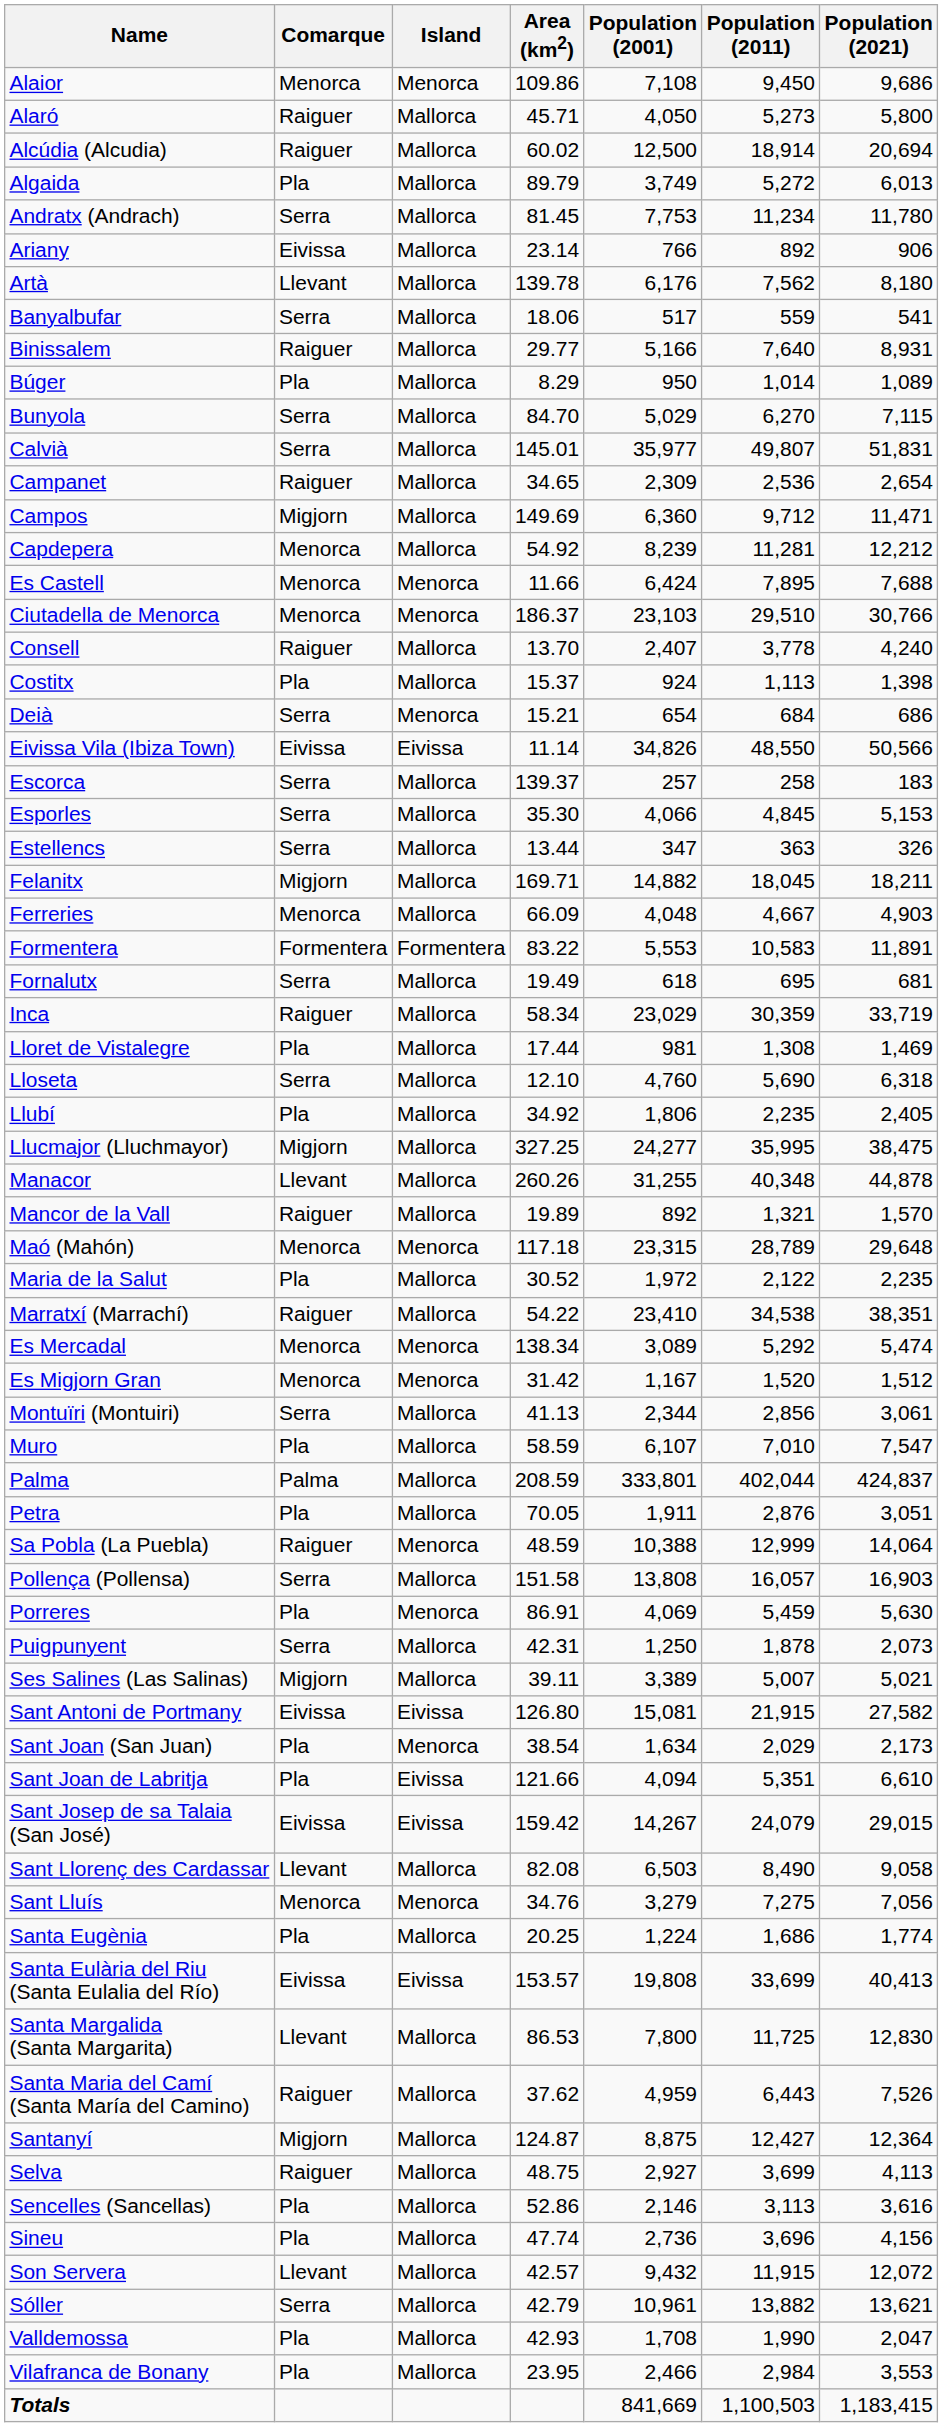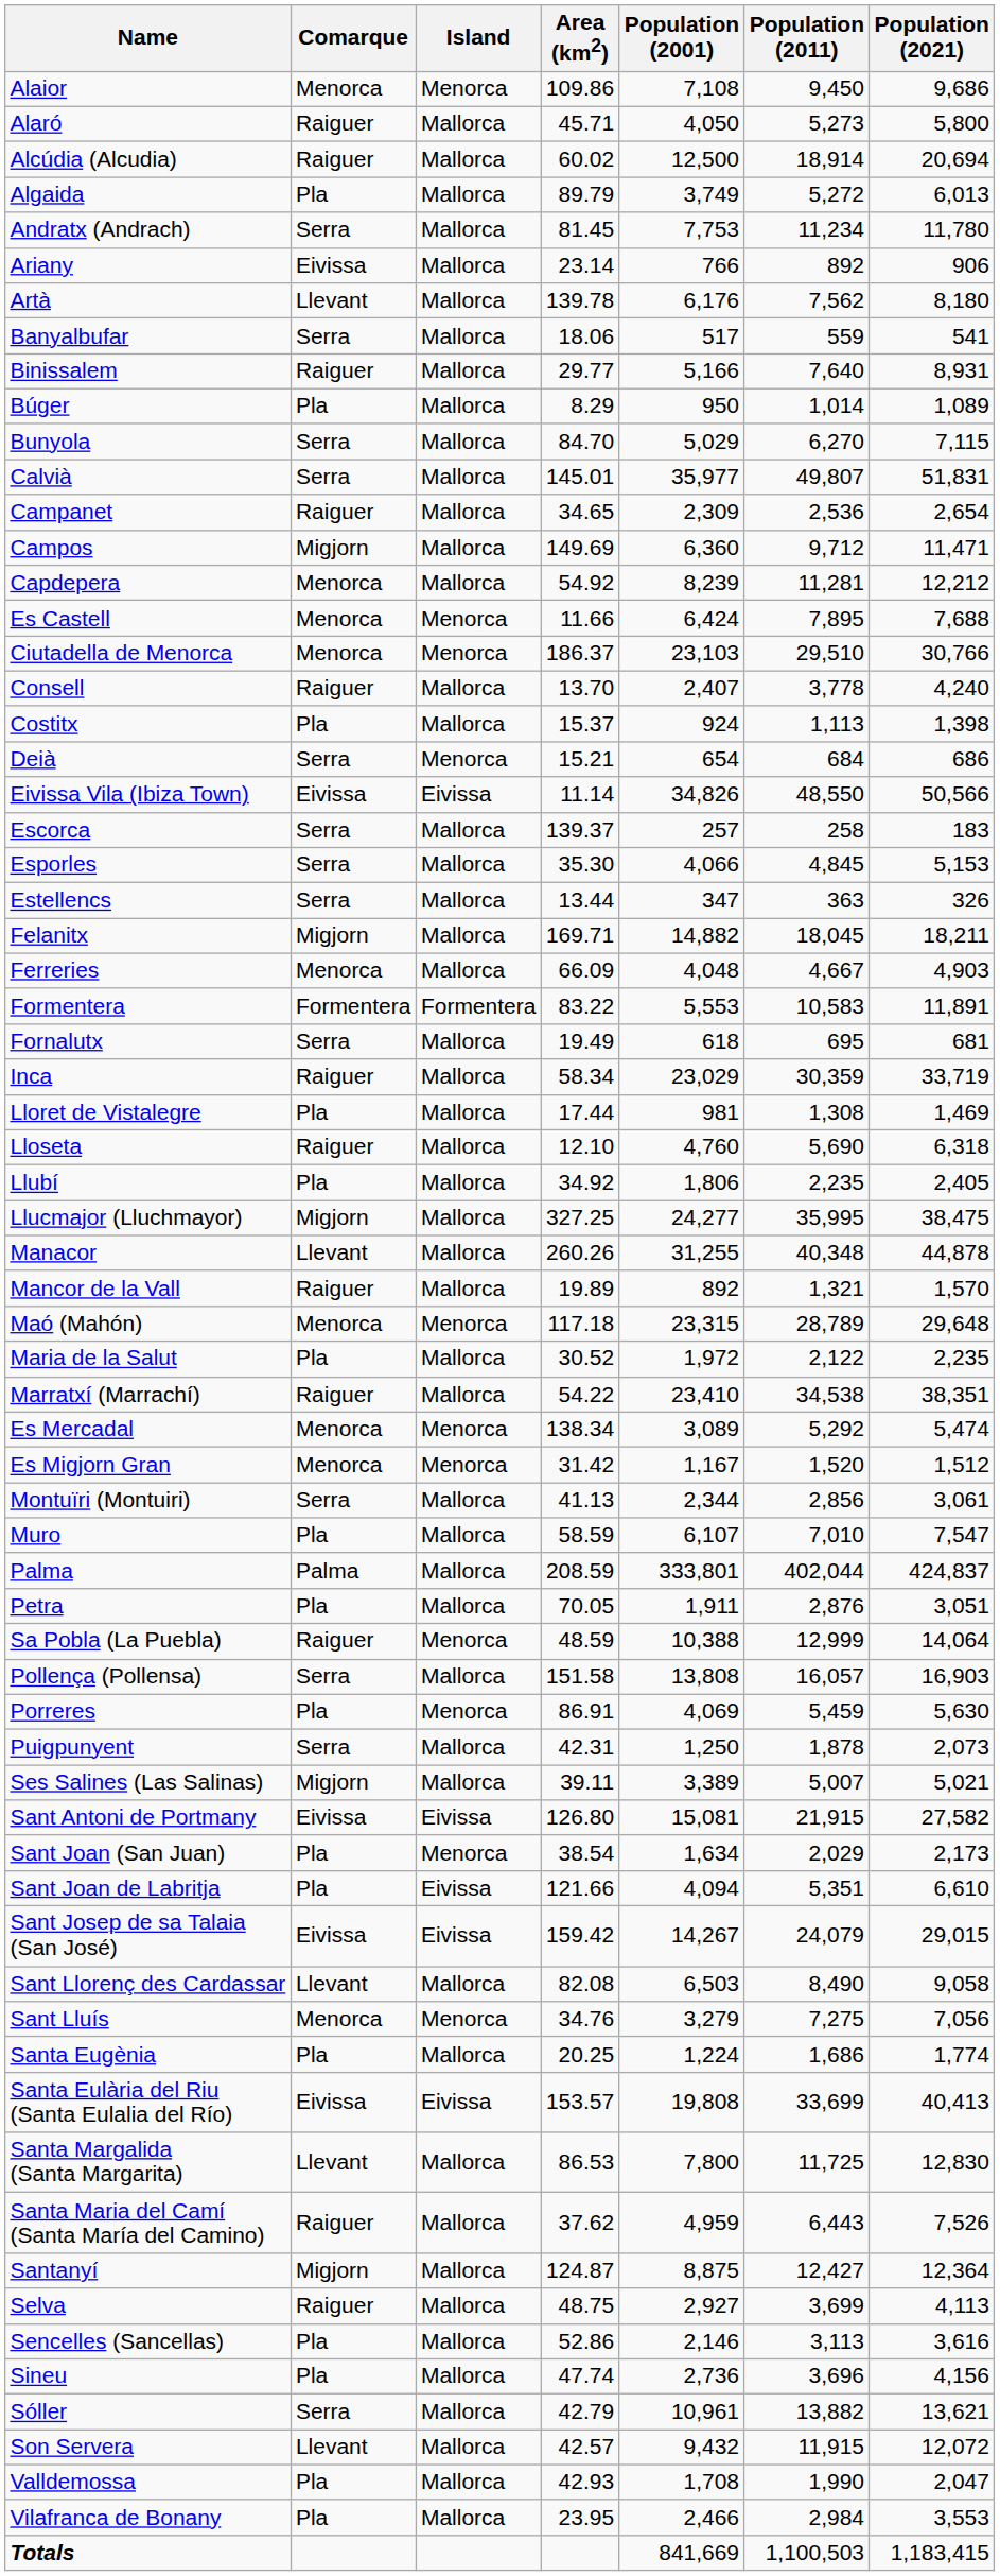 <table class="wikitable sortable">
 <tr>
 <th>Name</th>
 <th>Comarque</th>
 <th>Island</th>
 <th>Area<br>(km<sup>2</sup>)</th>
 <th>Population<br>(2001)</th>
 <th>Population<br>(2011)</th>
 <th>Population<br>(2021)</th>
 </tr>
 <tr>
 <td><a href='#'>Alaior</a></td>
 <td>Menorca</td>
 <td>Menorca</td>
 <td align="right">109.86</td>
 <td align="right">7,108</td>
 <td align="right">9,450</td>
 <td align="right">9,686</td>
 </tr>
 <tr>
 <td><a href='#'>Alaró</a></td>
 <td>Raiguer</td>
 <td>Mallorca</td>
 <td align="right">45.71</td>
 <td align="right">4,050</td>
 <td align="right">5,273</td>
 <td align="right">5,800</td>
 </tr>
 <tr>
 <td><a href='#'>Alcúdia</a> (Alcudia)</td>
 <td>Raiguer</td>
 <td>Mallorca</td>
 <td align="right">60.02</td>
 <td align="right">12,500</td>
 <td align="right">18,914</td>
 <td align="right">20,694</td>
 </tr>
 <tr>
 <td><a href='#'>Algaida</a></td>
 <td>Pla</td>
 <td>Mallorca</td>
 <td align="right">89.79</td>
 <td align="right">3,749</td>
 <td align="right">5,272</td>
 <td align="right">6,013</td>
 </tr>
 <tr>
 <td><a href='#'>Andratx</a> (Andrach)</td>
 <td>Serra</td>
 <td>Mallorca</td>
 <td align="right">81.45</td>
 <td align="right">7,753</td>
 <td align="right">11,234</td>
 <td align="right">11,780</td>
 </tr>
 <tr>
 <td><a href='#'>Ariany</a></td>
 <td>Eivissa</td>
 <td>Mallorca</td>
 <td align="right">23.14</td>
 <td align="right">766</td>
 <td align="right">892</td>
 <td align="right">906</td>
 </tr>
 <tr>
 <td><a href='#'>Artà</a></td>
 <td>Llevant</td>
 <td>Mallorca</td>
 <td align="right">139.78</td>
 <td align="right">6,176</td>
 <td align="right">7,562</td>
 <td align="right">8,180</td>
 </tr>
 <tr>
 <td><a href='#'>Banyalbufar</a></td>
 <td>Serra</td>
 <td>Mallorca</td>
 <td align="right">18.06</td>
 <td align="right">517</td>
 <td align="right">559</td>
 <td align="right">541</td>
 </tr>
 <tr>
 <td><a href='#'>Binissalem</a></td>
 <td>Raiguer</td>
 <td>Mallorca</td>
 <td align="right">29.77</td>
 <td align="right">5,166</td>
 <td align="right">7,640</td>
 <td align="right">8,931</td>
 </tr>
 <tr>
 <td><a href='#'>Búger</a></td>
 <td>Pla</td>
 <td>Mallorca</td>
 <td align="right">8.29</td>
 <td align="right">950</td>
 <td align="right">1,014</td>
 <td align="right">1,089</td>
 </tr>
 <tr>
 <td><a href='#'>Bunyola</a></td>
 <td>Serra</td>
 <td>Mallorca</td>
 <td align="right">84.70</td>
 <td align="right">5,029</td>
 <td align="right">6,270</td>
 <td align="right">7,115</td>
 </tr>
 <tr>
 <td><a href='#'>Calvià</a></td>
 <td>Serra</td>
 <td>Mallorca</td>
 <td align="right">145.01</td>
 <td align="right">35,977</td>
 <td align="right">49,807</td>
 <td align="right">51,831</td>
 </tr>
 <tr>
 <td><a href='#'>Campanet</a></td>
 <td>Raiguer</td>
 <td>Mallorca</td>
 <td align="right">34.65</td>
 <td align="right">2,309</td>
 <td align="right">2,536</td>
 <td align="right">2,654</td>
 </tr>
 <tr>
 <td><a href='#'>Campos</a></td>
 <td>Migjorn</td>
 <td>Mallorca</td>
 <td align="right">149.69</td>
 <td align="right">6,360</td>
 <td align="right">9,712</td>
 <td align="right">11,471</td>
 </tr>
 <tr>
 <td><a href='#'>Capdepera</a></td>
 <td>Menorca</td>
 <td>Mallorca</td>
 <td align="right">54.92</td>
 <td align="right">8,239</td>
 <td align="right">11,281</td>
 <td align="right">12,212</td>
 </tr>
 <tr>
 <td><a href='#'>Es Castell</a></td>
 <td>Menorca</td>
 <td>Menorca</td>
 <td align="right">11.66</td>
 <td align="right">6,424</td>
 <td align="right">7,895</td>
 <td align="right">7,688</td>
 </tr>
 <tr>
 <td><a href='#'>Ciutadella de Menorca</a></td>
 <td>Menorca</td>
 <td>Menorca</td>
 <td align="right">186.37</td>
 <td align="right">23,103</td>
 <td align="right">29,510</td>
 <td align="right">30,766</td>
 </tr>
 <tr>
 <td><a href='#'>Consell</a></td>
 <td>Raiguer</td>
 <td>Mallorca</td>
 <td align="right">13.70</td>
 <td align="right">2,407</td>
 <td align="right">3,778</td>
 <td align="right">4,240</td>
 </tr>
 <tr>
 <td><a href='#'>Costitx</a></td>
 <td>Pla</td>
 <td>Mallorca</td>
 <td align="right">15.37</td>
 <td align="right">924</td>
 <td align="right">1,113</td>
 <td align="right">1,398</td>
 </tr>
 <tr>
 <td><a href='#'>Deià</a></td>
 <td>Serra</td>
 <td>Menorca</td>
 <td align="right">15.21</td>
 <td align="right">654</td>
 <td align="right">684</td>
 <td align="right">686</td>
 </tr>
 <tr>
 <td><a href='#'>Eivissa Vila (Ibiza Town)</a></td>
 <td>Eivissa</td>
 <td>Eivissa</td>
 <td align="right">11.14</td>
 <td align="right">34,826</td>
 <td align="right">48,550</td>
 <td align="right">50,566</td>
 </tr>
 <tr>
 <td><a href='#'>Escorca</a></td>
 <td>Serra</td>
 <td>Mallorca</td>
 <td align="right">139.37</td>
 <td align="right">257</td>
 <td align="right">258</td>
 <td align="right">183</td>
 </tr>
 <tr>
 <td><a href='#'>Esporles</a></td>
 <td>Serra</td>
 <td>Mallorca</td>
 <td align="right">35.30</td>
 <td align="right">4,066</td>
 <td align="right">4,845</td>
 <td align="right">5,153</td>
 </tr>
 <tr>
 <td><a href='#'>Estellencs</a></td>
 <td>Serra</td>
 <td>Mallorca</td>
 <td align="right">13.44</td>
 <td align="right">347</td>
 <td align="right">363</td>
 <td align="right">326</td>
 </tr>
 <tr>
 <td><a href='#'>Felanitx</a></td>
 <td>Migjorn</td>
 <td>Mallorca</td>
 <td align="right">169.71</td>
 <td align="right">14,882</td>
 <td align="right">18,045</td>
 <td align="right">18,211</td>
 </tr>
 <tr>
 <td><a href='#'>Ferreries</a></td>
 <td>Menorca</td>
 <td>Mallorca</td>
 <td align="right">66.09</td>
 <td align="right">4,048</td>
 <td align="right">4,667</td>
 <td align="right">4,903</td>
 </tr>
 <tr>
 <td><a href='#'>Formentera</a></td>
 <td>Formentera</td>
 <td>Formentera</td>
 <td align="right">83.22</td>
 <td align="right">5,553</td>
 <td align="right">10,583</td>
 <td align="right">11,891</td>
 </tr>
 <tr>
 <td><a href='#'>Fornalutx</a></td>
 <td>Serra</td>
 <td>Mallorca</td>
 <td align="right">19.49</td>
 <td align="right">618</td>
 <td align="right">695</td>
 <td align="right">681</td>
 </tr>
 <tr>
 <td><a href='#'>Inca</a></td>
 <td>Raiguer</td>
 <td>Mallorca</td>
 <td align="right">58.34</td>
 <td align="right">23,029</td>
 <td align="right">30,359</td>
 <td align="right">33,719</td>
 </tr>
 <tr>
 <td><a href='#'>Lloret de Vistalegre</a></td>
 <td>Pla</td>
 <td>Mallorca</td>
 <td align="right">17.44</td>
 <td align="right">981</td>
 <td align="right">1,308</td>
 <td align="right">1,469</td>
 </tr>
 <tr>
 <td><a href='#'>Lloseta</a></td>
-<td>Serra</td>
+<td>Raiguer</td>
 <td>Mallorca</td>
 <td align="right">12.10</td>
 <td align="right">4,760</td>
 <td align="right">5,690</td>
 <td align="right">6,318</td>
 </tr>
 <tr>
 <td><a href='#'>Llubí</a></td>
 <td>Pla</td>
 <td>Mallorca</td>
 <td align="right">34.92</td>
 <td align="right">1,806</td>
 <td align="right">2,235</td>
 <td align="right">2,405</td>
 </tr>
 <tr>
 <td><a href='#'>Llucmajor</a> (Lluchmayor)</td>
 <td>Migjorn</td>
 <td>Mallorca</td>
 <td align="right">327.25</td>
 <td align="right">24,277</td>
 <td align="right">35,995</td>
 <td align="right">38,475</td>
 </tr>
 <tr>
 <td><a href='#'>Manacor</a></td>
 <td>Llevant</td>
 <td>Mallorca</td>
 <td align="right">260.26</td>
 <td align="right">31,255</td>
 <td align="right">40,348</td>
 <td align="right">44,878</td>
 </tr>
 <tr>
 <td><a href='#'>Mancor de la Vall</a></td>
 <td>Raiguer</td>
 <td>Mallorca</td>
 <td align="right">19.89</td>
 <td align="right">892</td>
 <td align="right">1,321</td>
 <td align="right">1,570</td>
 </tr>
 <tr>
 <td><a href='#'>Maó</a> (Mahón)</td>
 <td>Menorca</td>
 <td>Menorca</td>
 <td align="right">117.18</td>
 <td align="right">23,315</td>
 <td align="right">28,789</td>
 <td align="right">29,648</td>
 </tr>
 <tr>
 <td><a href='#'>Maria de la Salut</a></td>
 <td>Pla</td>
 <td>Mallorca</td>
 <td align="right">30.52</td>
 <td align="right">1,972</td>
 <td align="right">2,122</td>
 <td align="right">2,235</td>
 </tr>
 <tr>
 <td><a href='#'>Marratxí</a> (Marrachí)</td>
 <td>Raiguer</td>
 <td>Mallorca</td>
 <td align="right">54.22</td>
 <td align="right">23,410</td>
 <td align="right">34,538</td>
 <td align="right">38,351</td>
 </tr>
 <tr>
 <td><a href='#'>Es Mercadal</a></td>
 <td>Menorca</td>
 <td>Menorca</td>
 <td align="right">138.34</td>
 <td align="right">3,089</td>
 <td align="right">5,292</td>
 <td align="right">5,474</td>
 </tr>
 <tr>
 <td><a href='#'>Es Migjorn Gran</a></td>
 <td>Menorca</td>
 <td>Menorca</td>
 <td align="right">31.42</td>
 <td align="right">1,167</td>
 <td align="right">1,520</td>
 <td align="right">1,512</td>
 </tr>
 <tr>
 <td><a href='#'>Montuïri</a> (Montuiri)</td>
 <td>Serra</td>
 <td>Mallorca</td>
 <td align="right">41.13</td>
 <td align="right">2,344</td>
 <td align="right">2,856</td>
 <td align="right">3,061</td>
 </tr>
 <tr>
 <td><a href='#'>Muro</a></td>
 <td>Pla</td>
 <td>Mallorca</td>
 <td align="right">58.59</td>
 <td align="right">6,107</td>
 <td align="right">7,010</td>
 <td align="right">7,547</td>
 </tr>
 <tr>
 <td><a href='#'>Palma</a></td>
 <td>Palma</td>
 <td>Mallorca</td>
 <td align="right">208.59</td>
 <td align="right">333,801</td>
 <td align="right">402,044</td>
 <td align="right">424,837</td>
 </tr>
 <tr>
 <td><a href='#'>Petra</a></td>
 <td>Pla</td>
 <td>Mallorca</td>
 <td align="right">70.05</td>
 <td align="right">1,911</td>
 <td align="right">2,876</td>
 <td align="right">3,051</td>
 </tr>
 <tr>
 <td><a href='#'>Sa Pobla</a> (La Puebla)</td>
 <td>Raiguer</td>
 <td>Menorca</td>
 <td align="right">48.59</td>
 <td align="right">10,388</td>
 <td align="right">12,999</td>
 <td align="right">14,064</td>
 </tr>
 <tr>
 <td><a href='#'>Pollença</a> (Pollensa)</td>
 <td>Serra</td>
 <td>Mallorca</td>
 <td align="right">151.58</td>
 <td align="right">13,808</td>
 <td align="right">16,057</td>
 <td align="right">16,903</td>
 </tr>
 <tr>
 <td><a href='#'>Porreres</a></td>
 <td>Pla</td>
 <td>Menorca</td>
 <td align="right">86.91</td>
 <td align="right">4,069</td>
 <td align="right">5,459</td>
 <td align="right">5,630</td>
 </tr>
 <tr>
 <td><a href='#'>Puigpunyent</a></td>
 <td>Serra</td>
 <td>Mallorca</td>
 <td align="right">42.31</td>
 <td align="right">1,250</td>
 <td align="right">1,878</td>
 <td align="right">2,073</td>
 </tr>
 <tr>
 <td><a href='#'>Ses Salines</a> (Las Salinas)</td>
 <td>Migjorn</td>
 <td>Mallorca</td>
 <td align="right">39.11</td>
 <td align="right">3,389</td>
 <td align="right">5,007</td>
 <td align="right">5,021</td>
 </tr>
 <tr>
 <td><a href='#'>Sant Antoni de Portmany</a></td>
 <td>Eivissa</td>
 <td>Eivissa</td>
 <td align="right">126.80</td>
 <td align="right">15,081</td>
 <td align="right">21,915</td>
 <td align="right">27,582</td>
 </tr>
 <tr>
 <td><a href='#'>Sant Joan</a> (San Juan)</td>
 <td>Pla</td>
 <td>Menorca</td>
 <td align="right">38.54</td>
 <td align="right">1,634</td>
 <td align="right">2,029</td>
 <td align="right">2,173</td>
 </tr>
 <tr>
 <td><a href='#'>Sant Joan de Labritja</a></td>
 <td>Pla</td>
 <td>Eivissa</td>
 <td align="right">121.66</td>
 <td align="right">4,094</td>
 <td align="right">5,351</td>
 <td align="right">6,610</td>
 </tr>
 <tr>
 <td><a href='#'>Sant Josep de sa Talaia</a><br>(San José)</td>
 <td>Eivissa</td>
 <td>Eivissa</td>
 <td align="right">159.42</td>
 <td align="right">14,267</td>
 <td align="right">24,079</td>
 <td align="right">29,015</td>
 </tr>
 <tr>
 <td><a href='#'>Sant Llorenç des Cardassar</a></td>
 <td>Llevant</td>
 <td>Mallorca</td>
 <td align="right">82.08</td>
 <td align="right">6,503</td>
 <td align="right">8,490</td>
 <td align="right">9,058</td>
 </tr>
 <tr>
 <td><a href='#'>Sant Lluís</a></td>
 <td>Menorca</td>
 <td>Menorca</td>
 <td align="right">34.76</td>
 <td align="right">3,279</td>
 <td align="right">7,275</td>
 <td align="right">7,056</td>
 </tr>
 <tr>
 <td><a href='#'>Santa Eugènia</a></td>
 <td>Pla</td>
 <td>Mallorca</td>
 <td align="right">20.25</td>
 <td align="right">1,224</td>
 <td align="right">1,686</td>
 <td align="right">1,774</td>
 </tr>
 <tr>
 <td><a href='#'>Santa Eulària del Riu</a><br>(Santa Eulalia del Río)</td>
 <td>Eivissa</td>
 <td>Eivissa</td>
 <td align="right">153.57</td>
 <td align="right">19,808</td>
 <td align="right">33,699</td>
 <td align="right">40,413</td>
 </tr>
 <tr>
 <td><a href='#'>Santa Margalida</a><br>(Santa Margarita)</td>
 <td>Llevant</td>
 <td>Mallorca</td>
 <td align="right">86.53</td>
 <td align="right">7,800</td>
 <td align="right">11,725</td>
 <td align="right">12,830</td>
 </tr>
 <tr>
 <td><a href='#'>Santa Maria del Camí</a><br>(Santa María del Camino)</td>
 <td>Raiguer</td>
 <td>Mallorca</td>
 <td align="right">37.62</td>
 <td align="right">4,959</td>
 <td align="right">6,443</td>
 <td align="right">7,526</td>
 </tr>
 <tr>
 <td><a href='#'>Santanyí</a></td>
 <td>Migjorn</td>
 <td>Mallorca</td>
 <td align="right">124.87</td>
 <td align="right">8,875</td>
 <td align="right">12,427</td>
 <td align="right">12,364</td>
 </tr>
 <tr>
 <td><a href='#'>Selva</a></td>
 <td>Raiguer</td>
 <td>Mallorca</td>
 <td align="right">48.75</td>
 <td align="right">2,927</td>
 <td align="right">3,699</td>
 <td align="right">4,113</td>
 </tr>
 <tr>
 <td><a href='#'>Sencelles</a> (Sancellas)</td>
 <td>Pla</td>
 <td>Mallorca</td>
 <td align="right">52.86</td>
 <td align="right">2,146</td>
 <td align="right">3,113</td>
 <td align="right">3,616</td>
 </tr>
 <tr>
 <td><a href='#'>Sineu</a></td>
 <td>Pla</td>
 <td>Mallorca</td>
 <td align="right">47.74</td>
 <td align="right">2,736</td>
 <td align="right">3,696</td>
 <td align="right">4,156</td>
 </tr>
 <tr>
+<td><a href='#'>Sóller</a></td>
+<td>Serra</td>
+<td>Mallorca</td>
+<td align="right">42.79</td>
+<td align="right">10,961</td>
+<td align="right">13,882</td>
+<td align="right">13,621</td>
+</tr>
+<tr>
 <td><a href='#'>Son Servera</a></td>
 <td>Llevant</td>
 <td>Mallorca</td>
 <td align="right">42.57</td>
 <td align="right">9,432</td>
 <td align="right">11,915</td>
 <td align="right">12,072</td>
-</tr>
-<tr>
-<td><a href='#'>Sóller</a></td>
-<td>Serra</td>
-<td>Mallorca</td>
-<td align="right">42.79</td>
-<td align="right">10,961</td>
-<td align="right">13,882</td>
-<td align="right">13,621</td>
 </tr>
 <tr>
 <td><a href='#'>Valldemossa</a></td>
 <td>Pla</td>
 <td>Mallorca</td>
 <td align="right">42.93</td>
 <td align="right">1,708</td>
 <td align="right">1,990</td>
 <td align="right">2,047</td>
 </tr>
 <tr>
 <td><a href='#'>Vilafranca de Bonany</a></td>
 <td>Pla</td>
 <td>Mallorca</td>
 <td align="right">23.95</td>
 <td align="right">2,466</td>
 <td align="right">2,984</td>
 <td align="right">3,553</td>
 </tr>
 <tr>
 <td><strong><em>Totals</em></strong></td>
 <td></td>
 <td></td>
 <td align="right"></td>
 <td align="right">841,669</td>
 <td align="right">1,100,503</td>
 <td align="right">1,183,415</td>
 </tr>
 </table>
